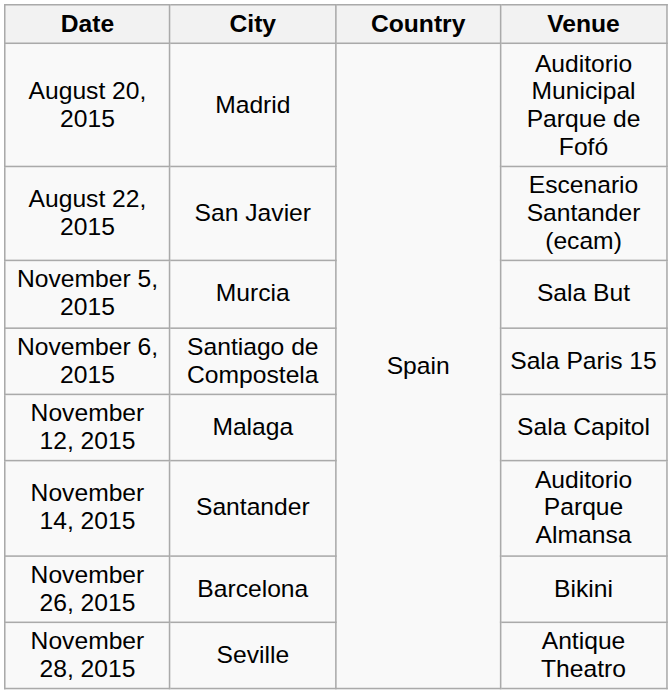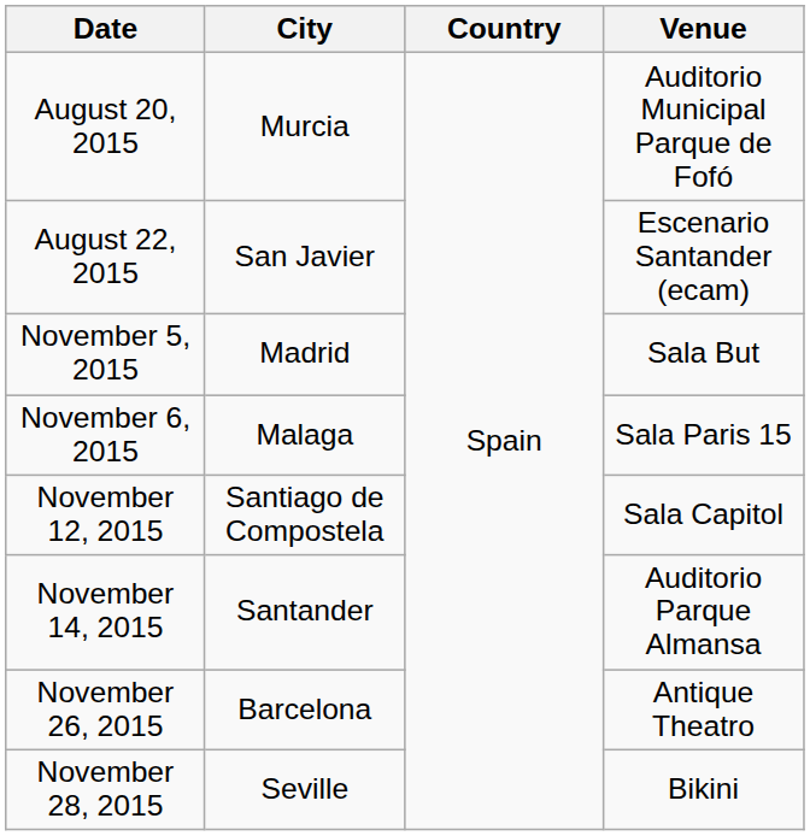 <table class="wikitable" style="text-align:center">
 <tr>
 <th width="100">Date</th>
 <th width="100">City</th>
 <th width="100">Country</th>
 <th width="100">Venue</th>
 </tr>
 <tr>
 <td>August 20, 2015</td>
-<td>Madrid</td>
+<td>Murcia</td>
 <td rowspan="8">Spain</td>
 <td>Auditorio Municipal Parque de Fofó</td>
 </tr>
 <tr>
 <td>August 22, 2015</td>
 <td>San Javier</td>
 <td>Escenario Santander (ecam)</td>
 </tr>
 <tr>
 <td>November 5, 2015</td>
-<td>Murcia</td>
+<td>Madrid</td>
 <td>Sala But</td>
 </tr>
 <tr>
 <td>November 6, 2015</td>
-<td>Santiago de Compostela</td>
+<td>Malaga</td>
 <td>Sala Paris 15</td>
 </tr>
 <tr>
 <td>November 12, 2015</td>
-<td>Malaga</td>
+<td>Santiago de Compostela</td>
 <td>Sala Capitol</td>
 </tr>
 <tr>
 <td>November 14, 2015</td>
 <td>Santander</td>
 <td>Auditorio Parque Almansa</td>
 </tr>
 <tr>
 <td>November 26, 2015</td>
 <td>Barcelona</td>
-<td>Bikini</td>
+<td>Antique Theatro</td>
 </tr>
 <tr>
 <td>November 28, 2015</td>
 <td>Seville</td>
-<td>Antique Theatro</td>
+<td>Bikini</td>
 </tr>
 </table>
